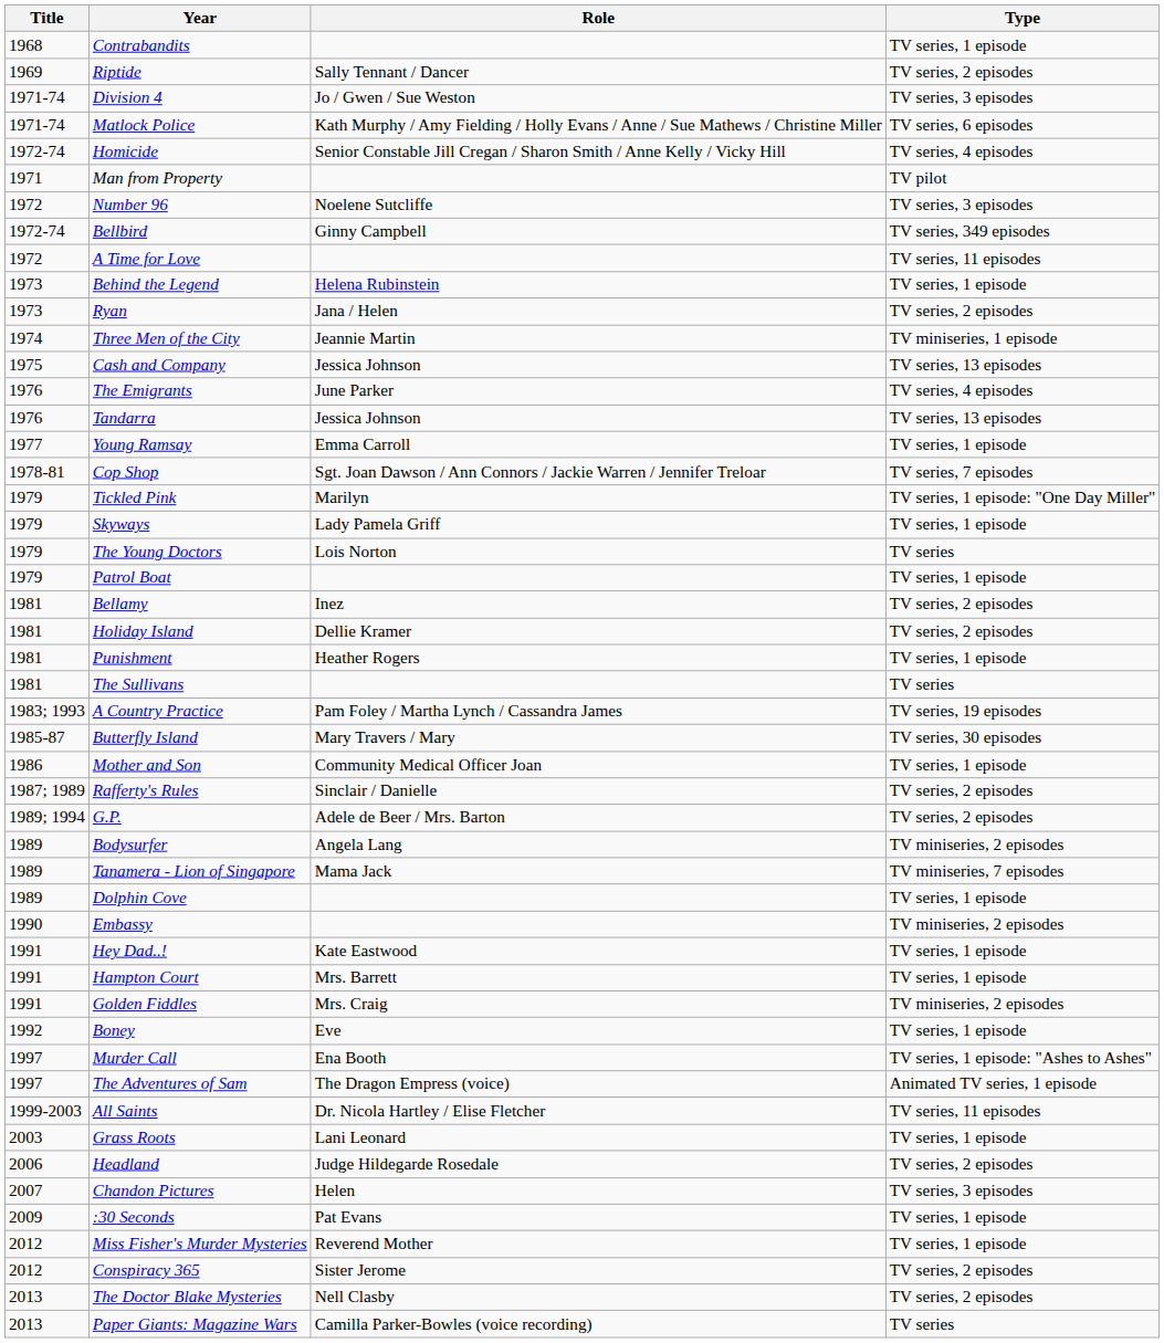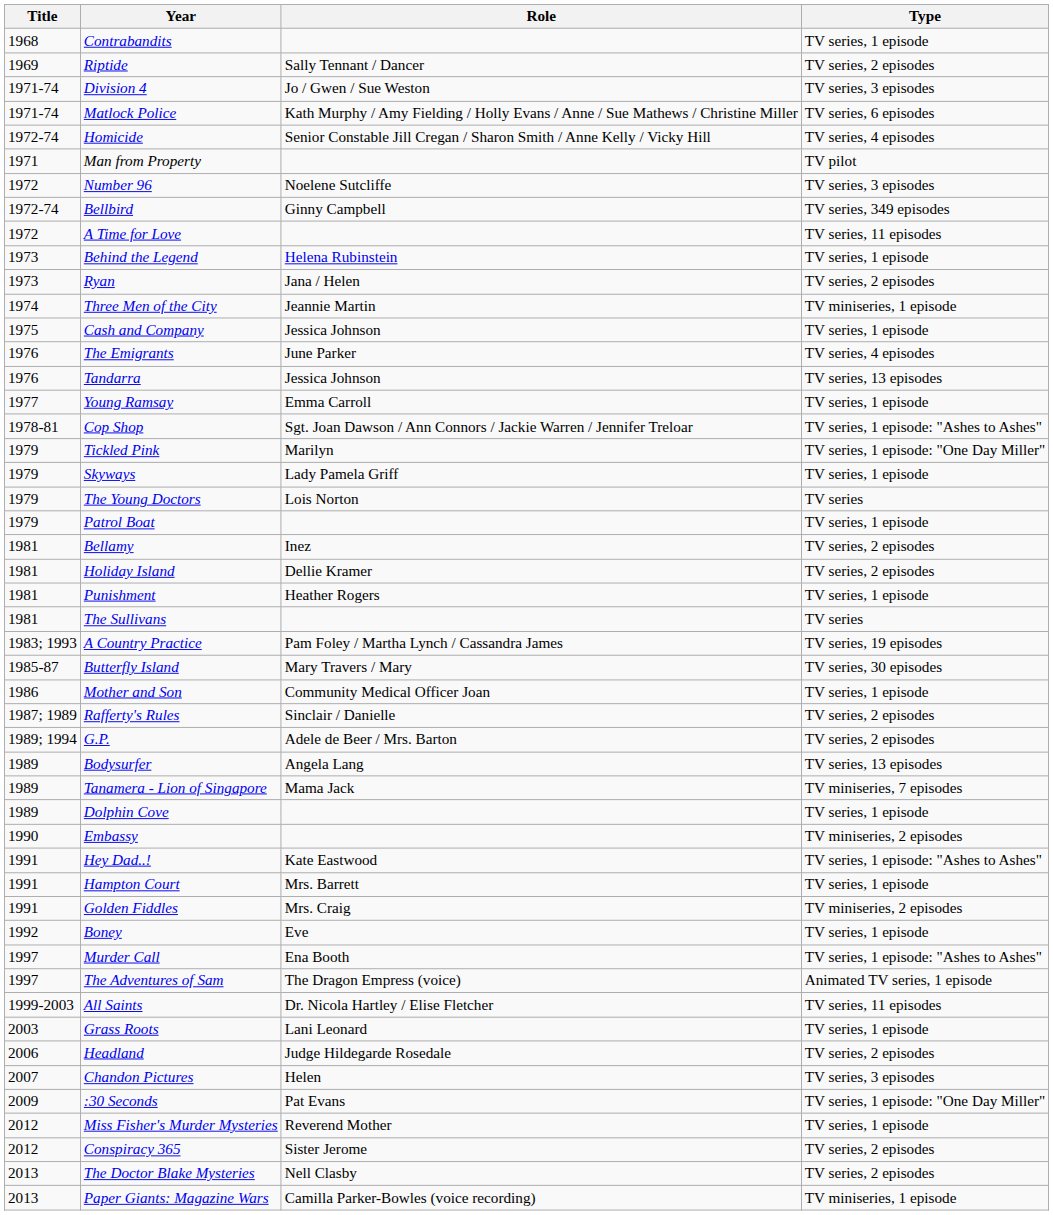 <table class="wikitable">
 <tr>
 <th>Title</th>
 <th>Year</th>
 <th>Role</th>
 <th>Type</th>
 </tr>
 <tr>
 <td>1968</td>
 <td><em><a href='#'>Contrabandits</a></em></td>
 <td></td>
 <td>TV series, 1 episode</td>
 </tr>
 <tr>
 <td>1969</td>
 <td><em><a href='#'>Riptide</a></em></td>
 <td>Sally Tennant / Dancer</td>
 <td>TV series, 2 episodes</td>
 </tr>
 <tr>
 <td>1971-74</td>
 <td><em><a href='#'>Division 4</a></em></td>
 <td>Jo / Gwen / Sue Weston</td>
 <td>TV series, 3 episodes</td>
 </tr>
 <tr>
 <td>1971-74</td>
 <td><em><a href='#'>Matlock Police</a></em></td>
 <td>Kath Murphy / Amy Fielding / Holly Evans / Anne / Sue Mathews / Christine Miller</td>
 <td>TV series, 6 episodes</td>
 </tr>
 <tr>
 <td>1972-74</td>
 <td><em><a href='#'>Homicide</a></em></td>
 <td>Senior Constable Jill Cregan / Sharon Smith / Anne Kelly / Vicky Hill</td>
 <td>TV series, 4 episodes</td>
 </tr>
 <tr>
 <td>1971</td>
 <td><em>Man from Property</em></td>
 <td></td>
 <td>TV pilot</td>
 </tr>
 <tr>
 <td>1972</td>
 <td><em><a href='#'>Number 96</a></em></td>
 <td>Noelene Sutcliffe</td>
 <td>TV series, 3 episodes</td>
 </tr>
 <tr>
 <td>1972-74</td>
 <td><em><a href='#'>Bellbird</a></em></td>
 <td>Ginny Campbell</td>
 <td>TV series, 349 episodes</td>
 </tr>
 <tr>
 <td>1972</td>
 <td><em><a href='#'>A Time for Love</a></em></td>
 <td></td>
 <td>TV series, 11 episodes</td>
 </tr>
 <tr>
 <td>1973</td>
 <td><em><a href='#'>Behind the Legend</a></em></td>
 <td><a href='#'>Helena Rubinstein</a></td>
 <td>TV series, 1 episode</td>
 </tr>
 <tr>
 <td>1973</td>
 <td><em><a href='#'>Ryan</a></em></td>
 <td>Jana / Helen</td>
 <td>TV series, 2 episodes</td>
 </tr>
 <tr>
 <td>1974</td>
 <td><em><a href='#'>Three Men of the City</a></em></td>
 <td>Jeannie Martin</td>
 <td>TV miniseries, 1 episode</td>
 </tr>
 <tr>
 <td>1975</td>
 <td><em><a href='#'>Cash and Company</a></em></td>
 <td>Jessica Johnson</td>
-<td>TV series, 13 episodes</td>
+<td>TV series, 1 episode</td>
 </tr>
 <tr>
 <td>1976</td>
 <td><em><a href='#'>The Emigrants</a></em></td>
 <td>June Parker</td>
 <td>TV series, 4 episodes</td>
 </tr>
 <tr>
 <td>1976</td>
 <td><em><a href='#'>Tandarra</a></em></td>
 <td>Jessica Johnson</td>
 <td>TV series, 13 episodes</td>
 </tr>
 <tr>
 <td>1977</td>
 <td><em><a href='#'>Young Ramsay</a></em></td>
 <td>Emma Carroll</td>
 <td>TV series, 1 episode</td>
 </tr>
 <tr>
 <td>1978-81</td>
 <td><em><a href='#'>Cop Shop</a></em></td>
 <td>Sgt. Joan Dawson / Ann Connors / Jackie Warren / Jennifer Treloar</td>
-<td>TV series, 7 episodes</td>
+<td>TV series, 1 episode: "Ashes to Ashes"</td>
 </tr>
 <tr>
 <td>1979</td>
 <td><em><a href='#'>Tickled Pink</a></em></td>
 <td>Marilyn</td>
 <td>TV series, 1 episode: "One Day Miller"</td>
 </tr>
 <tr>
 <td>1979</td>
 <td><em><a href='#'>Skyways</a></em></td>
 <td>Lady Pamela Griff</td>
 <td>TV series, 1 episode</td>
 </tr>
 <tr>
 <td>1979</td>
 <td><em><a href='#'>The Young Doctors</a></em></td>
 <td>Lois Norton</td>
 <td>TV series</td>
 </tr>
 <tr>
 <td>1979</td>
 <td><em><a href='#'>Patrol Boat</a></em></td>
 <td></td>
 <td>TV series, 1 episode</td>
 </tr>
 <tr>
 <td>1981</td>
 <td><em><a href='#'>Bellamy</a></em></td>
 <td>Inez</td>
 <td>TV series, 2 episodes</td>
 </tr>
 <tr>
 <td>1981</td>
 <td><em><a href='#'>Holiday Island</a></em></td>
 <td>Dellie Kramer</td>
 <td>TV series, 2 episodes</td>
 </tr>
 <tr>
 <td>1981</td>
 <td><em><a href='#'>Punishment</a></em></td>
 <td>Heather Rogers</td>
 <td>TV series, 1 episode</td>
 </tr>
 <tr>
 <td>1981</td>
 <td><em><a href='#'>The Sullivans</a></em></td>
 <td></td>
 <td>TV series</td>
 </tr>
 <tr>
 <td>1983; 1993</td>
 <td><em><a href='#'>A Country Practice</a></em></td>
 <td>Pam Foley / Martha Lynch / Cassandra James</td>
 <td>TV series, 19 episodes</td>
 </tr>
 <tr>
 <td>1985-87</td>
 <td><em><a href='#'>Butterfly Island</a></em></td>
 <td>Mary Travers / Mary</td>
 <td>TV series, 30 episodes</td>
 </tr>
 <tr>
 <td>1986</td>
 <td><em><a href='#'>Mother and Son</a></em></td>
 <td>Community Medical Officer Joan</td>
 <td>TV series, 1 episode</td>
 </tr>
 <tr>
 <td>1987; 1989</td>
 <td><em><a href='#'>Rafferty's Rules</a></em></td>
 <td>Sinclair / Danielle</td>
 <td>TV series, 2 episodes</td>
 </tr>
 <tr>
 <td>1989; 1994</td>
 <td><em><a href='#'>G.P.</a></em></td>
 <td>Adele de Beer / Mrs. Barton</td>
 <td>TV series, 2 episodes</td>
 </tr>
 <tr>
 <td>1989</td>
 <td><em><a href='#'>Bodysurfer</a></em></td>
 <td>Angela Lang</td>
-<td>TV miniseries, 2 episodes</td>
+<td>TV series, 13 episodes</td>
 </tr>
 <tr>
 <td>1989</td>
 <td><em><a href='#'>Tanamera - Lion of Singapore</a></em></td>
 <td>Mama Jack</td>
 <td>TV miniseries, 7 episodes</td>
 </tr>
 <tr>
 <td>1989</td>
 <td><em><a href='#'>Dolphin Cove</a></em></td>
 <td></td>
 <td>TV series, 1 episode</td>
 </tr>
 <tr>
 <td>1990</td>
 <td><em><a href='#'>Embassy</a></em></td>
 <td></td>
 <td>TV miniseries, 2 episodes</td>
 </tr>
 <tr>
 <td>1991</td>
 <td><em><a href='#'>Hey Dad..!</a></em></td>
 <td>Kate Eastwood</td>
-<td>TV series, 1 episode</td>
+<td>TV series, 1 episode: "Ashes to Ashes"</td>
 </tr>
 <tr>
 <td>1991</td>
 <td><em><a href='#'>Hampton Court</a></em></td>
 <td>Mrs. Barrett</td>
 <td>TV series, 1 episode</td>
 </tr>
 <tr>
 <td>1991</td>
 <td><em><a href='#'>Golden Fiddles</a></em></td>
 <td>Mrs. Craig</td>
 <td>TV miniseries, 2 episodes</td>
 </tr>
 <tr>
 <td>1992</td>
 <td><em><a href='#'>Boney</a></em></td>
 <td>Eve</td>
 <td>TV series, 1 episode</td>
 </tr>
 <tr>
 <td>1997</td>
 <td><em><a href='#'>Murder Call</a></em></td>
 <td>Ena Booth</td>
 <td>TV series, 1 episode: "Ashes to Ashes"</td>
 </tr>
 <tr>
 <td>1997</td>
 <td><em><a href='#'>The Adventures of Sam</a></em></td>
 <td>The Dragon Empress (voice)</td>
 <td>Animated TV series, 1 episode</td>
 </tr>
 <tr>
 <td>1999-2003</td>
 <td><em><a href='#'>All Saints</a></em></td>
 <td>Dr. Nicola Hartley / Elise Fletcher</td>
 <td>TV series, 11 episodes</td>
 </tr>
 <tr>
 <td>2003</td>
 <td><em><a href='#'>Grass Roots</a></em></td>
 <td>Lani Leonard</td>
 <td>TV series, 1 episode</td>
 </tr>
 <tr>
 <td>2006</td>
 <td><em><a href='#'>Headland</a></em></td>
 <td>Judge Hildegarde Rosedale</td>
 <td>TV series, 2 episodes</td>
 </tr>
 <tr>
 <td>2007</td>
 <td><em><a href='#'>Chandon Pictures</a></em></td>
 <td>Helen</td>
 <td>TV series, 3 episodes</td>
 </tr>
 <tr>
 <td>2009</td>
 <td><em><a href='#'>:30 Seconds</a></em></td>
 <td>Pat Evans</td>
-<td>TV series, 1 episode</td>
+<td>TV series, 1 episode: "One Day Miller"</td>
 </tr>
 <tr>
 <td>2012</td>
 <td><em><a href='#'>Miss Fisher's Murder Mysteries</a></em></td>
 <td>Reverend Mother</td>
 <td>TV series, 1 episode</td>
 </tr>
 <tr>
 <td>2012</td>
 <td><em><a href='#'>Conspiracy 365</a></em></td>
 <td>Sister Jerome</td>
 <td>TV series, 2 episodes</td>
 </tr>
 <tr>
 <td>2013</td>
 <td><em><a href='#'>The Doctor Blake Mysteries</a></em></td>
 <td>Nell Clasby</td>
 <td>TV series, 2 episodes</td>
 </tr>
 <tr>
 <td>2013</td>
 <td><em><a href='#'>Paper Giants: Magazine Wars</a></em></td>
 <td>Camilla Parker-Bowles (voice recording)</td>
-<td>TV series</td>
+<td>TV miniseries, 1 episode</td>
 </tr>
 </table>
